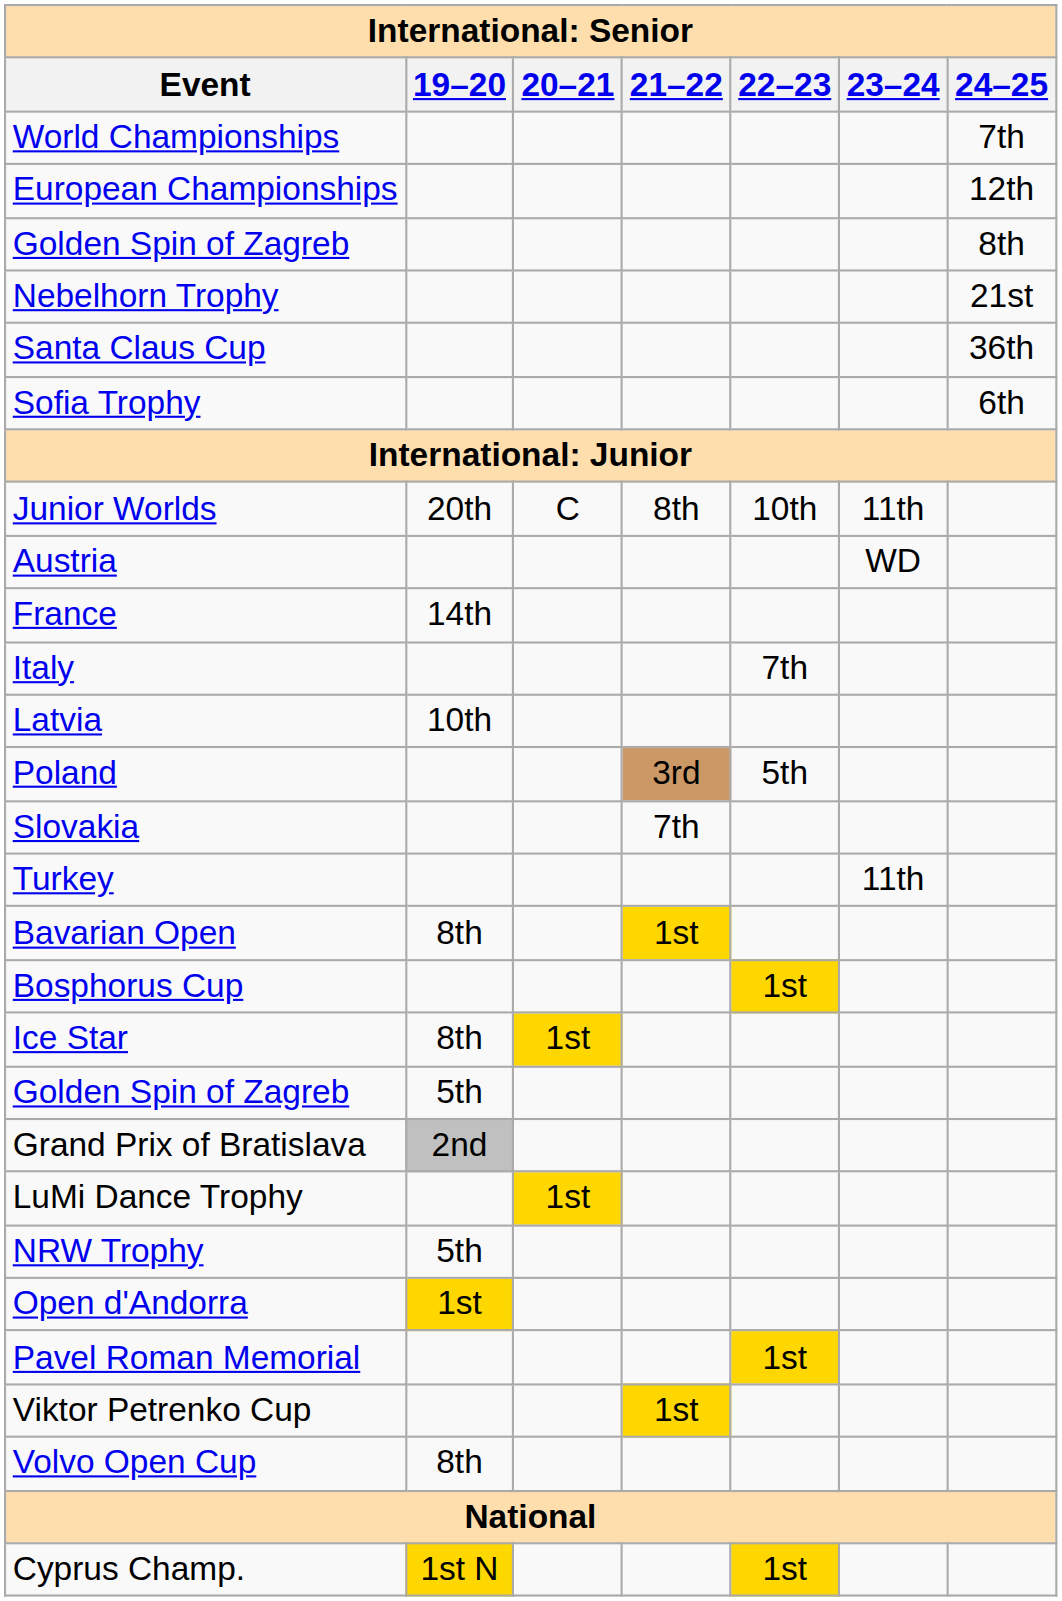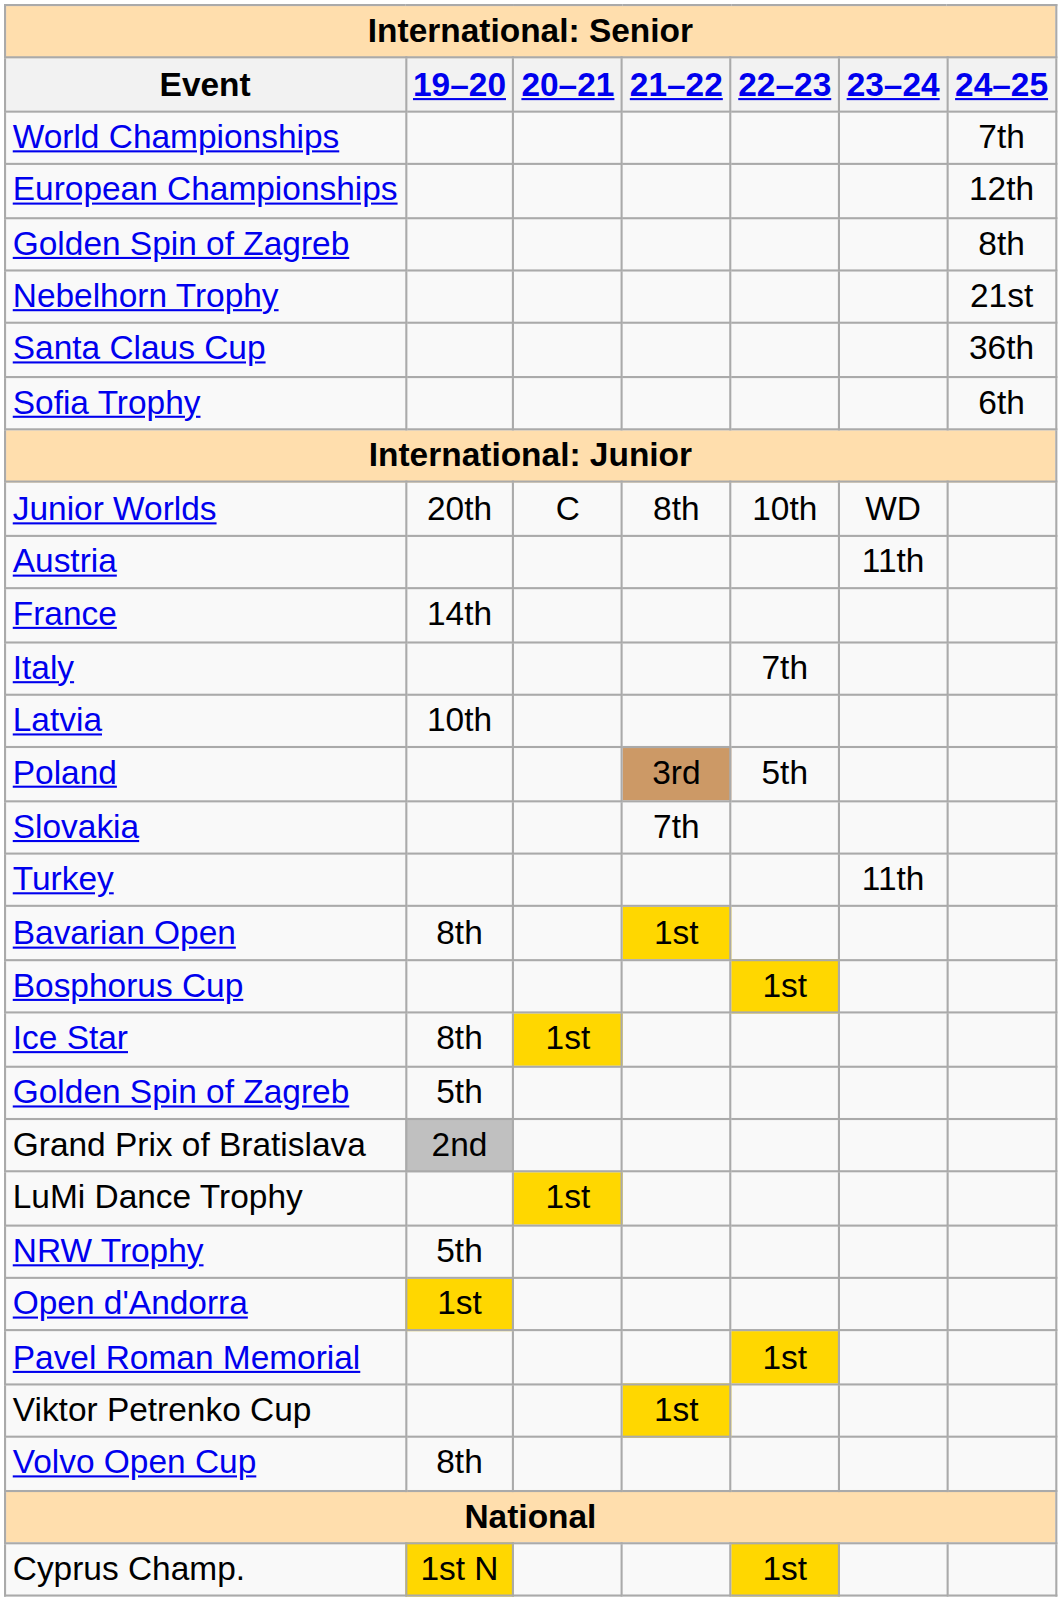 <table class="wikitable" style="text-align:center">
 <tr>
 <th colspan="7" style="background-color: #ffdead; " align="center">International: Senior</th>
 </tr>
 <tr>
 <th>Event</th>
 <th><a href='#'>19–20</a></th>
 <th><a href='#'>20–21</a></th>
 <th><a href='#'>21–22</a></th>
 <th><a href='#'>22–23</a></th>
 <th><a href='#'>23–24</a></th>
 <th><a href='#'>24–25</a></th>
 </tr>
 <tr>
 <td align=left><a href='#'>World Championships</a></td>
 <td></td>
 <td></td>
 <td></td>
 <td></td>
 <td></td>
 <td>7th</td>
 </tr>
 <tr>
 <td align=left><a href='#'>European Championships</a></td>
 <td></td>
 <td></td>
 <td></td>
 <td></td>
 <td></td>
 <td>12th</td>
 </tr>
 <tr>
 <td align=left> <a href='#'>Golden Spin of Zagreb</a></td>
 <td></td>
 <td></td>
 <td></td>
 <td></td>
 <td></td>
 <td>8th</td>
 </tr>
 <tr>
 <td align=left> <a href='#'>Nebelhorn Trophy</a></td>
 <td></td>
 <td></td>
 <td></td>
 <td></td>
 <td></td>
 <td>21st</td>
 </tr>
 <tr>
 <td align=left><a href='#'>Santa Claus Cup</a></td>
 <td></td>
 <td></td>
 <td></td>
 <td></td>
 <td></td>
 <td>36th</td>
 </tr>
 <tr>
 <td align=left><a href='#'>Sofia Trophy</a></td>
 <td></td>
 <td></td>
 <td></td>
 <td></td>
 <td></td>
 <td>6th</td>
 </tr>
 <tr>
 <th colspan="7" style="background-color: #ffdead; " align="center">International: Junior</th>
 </tr>
 <tr>
 <td align="left"><a href='#'>Junior Worlds</a></td>
 <td>20th</td>
 <td>C</td>
 <td>8th</td>
 <td>10th</td>
-<td>11th</td>
+<td>WD</td>
 <td></td>
 </tr>
 <tr>
 <td align=left> <a href='#'>Austria</a></td>
 <td></td>
 <td></td>
 <td></td>
 <td></td>
-<td>WD</td>
+<td>11th</td>
 <td></td>
 </tr>
 <tr>
 <td align=left> <a href='#'>France</a></td>
 <td>14th</td>
 <td></td>
 <td></td>
 <td></td>
 <td></td>
 <td></td>
 </tr>
 <tr>
 <td align=left> <a href='#'>Italy</a></td>
 <td></td>
 <td></td>
 <td></td>
 <td>7th</td>
 <td></td>
 <td></td>
 </tr>
 <tr>
 <td align=left> <a href='#'>Latvia</a></td>
 <td>10th</td>
 <td></td>
 <td></td>
 <td></td>
 <td></td>
 <td></td>
 </tr>
 <tr>
 <td align=left> <a href='#'>Poland</a></td>
 <td></td>
 <td></td>
 <td bgcolor=cc9966>3rd</td>
 <td>5th</td>
 <td></td>
 <td></td>
 </tr>
 <tr>
 <td align=left> <a href='#'>Slovakia</a></td>
 <td></td>
 <td></td>
 <td>7th</td>
 <td></td>
 <td></td>
 <td></td>
 </tr>
 <tr>
 <td align=left> <a href='#'>Turkey</a></td>
 <td></td>
 <td></td>
 <td></td>
 <td></td>
 <td>11th</td>
 <td></td>
 </tr>
 <tr>
 <td align=left><a href='#'>Bavarian Open</a></td>
 <td>8th</td>
 <td></td>
 <td bgcolor=gold>1st</td>
 <td></td>
 <td></td>
 <td></td>
 </tr>
 <tr>
 <td align=left><a href='#'>Bosphorus Cup</a></td>
 <td></td>
 <td></td>
 <td></td>
 <td bgcolor=gold>1st</td>
 <td></td>
 <td></td>
 </tr>
 <tr>
 <td align=left><a href='#'>Ice Star</a></td>
 <td>8th</td>
 <td bgcolor=gold>1st</td>
 <td></td>
 <td></td>
 <td></td>
 <td></td>
 </tr>
 <tr>
 <td align=left><a href='#'>Golden Spin of Zagreb</a></td>
 <td>5th</td>
 <td></td>
 <td></td>
 <td></td>
 <td></td>
 <td></td>
 </tr>
 <tr>
 <td align=left>Grand Prix of Bratislava</td>
 <td bgcolor="silver">2nd</td>
 <td></td>
 <td></td>
 <td></td>
 <td></td>
 <td></td>
 </tr>
 <tr>
 <td align=left>LuMi Dance Trophy</td>
 <td></td>
 <td bgcolor=gold>1st</td>
 <td></td>
 <td></td>
 <td></td>
 <td></td>
 </tr>
 <tr>
 <td align=left><a href='#'>NRW Trophy</a></td>
 <td>5th</td>
 <td></td>
 <td></td>
 <td></td>
 <td></td>
 <td></td>
 </tr>
 <tr>
 <td align=left><a href='#'>Open d'Andorra</a></td>
 <td bgcolor="gold">1st</td>
 <td></td>
 <td></td>
 <td></td>
 <td></td>
 <td></td>
 </tr>
 <tr>
 <td align=left><a href='#'>Pavel Roman Memorial</a></td>
 <td></td>
 <td></td>
 <td></td>
 <td bgcolor=gold>1st</td>
 <td></td>
 <td></td>
 </tr>
 <tr>
 <td align=left>Viktor Petrenko Cup</td>
 <td></td>
 <td></td>
 <td bgcolor=gold>1st</td>
 <td></td>
 <td></td>
 <td></td>
 </tr>
 <tr>
 <td align=left><a href='#'>Volvo Open Cup</a></td>
 <td>8th</td>
 <td></td>
 <td></td>
 <td></td>
 <td></td>
 <td></td>
 </tr>
 <tr>
 <th colspan="7" style="background-color: #ffdead; " align="center">National</th>
 </tr>
 <tr>
 <td align="left">Cyprus Champ.</td>
 <td bgcolor="gold">1st N</td>
 <td></td>
 <td></td>
 <td bgcolor="gold">1st</td>
 <td></td>
 <td></td>
 </tr>
 </table>
